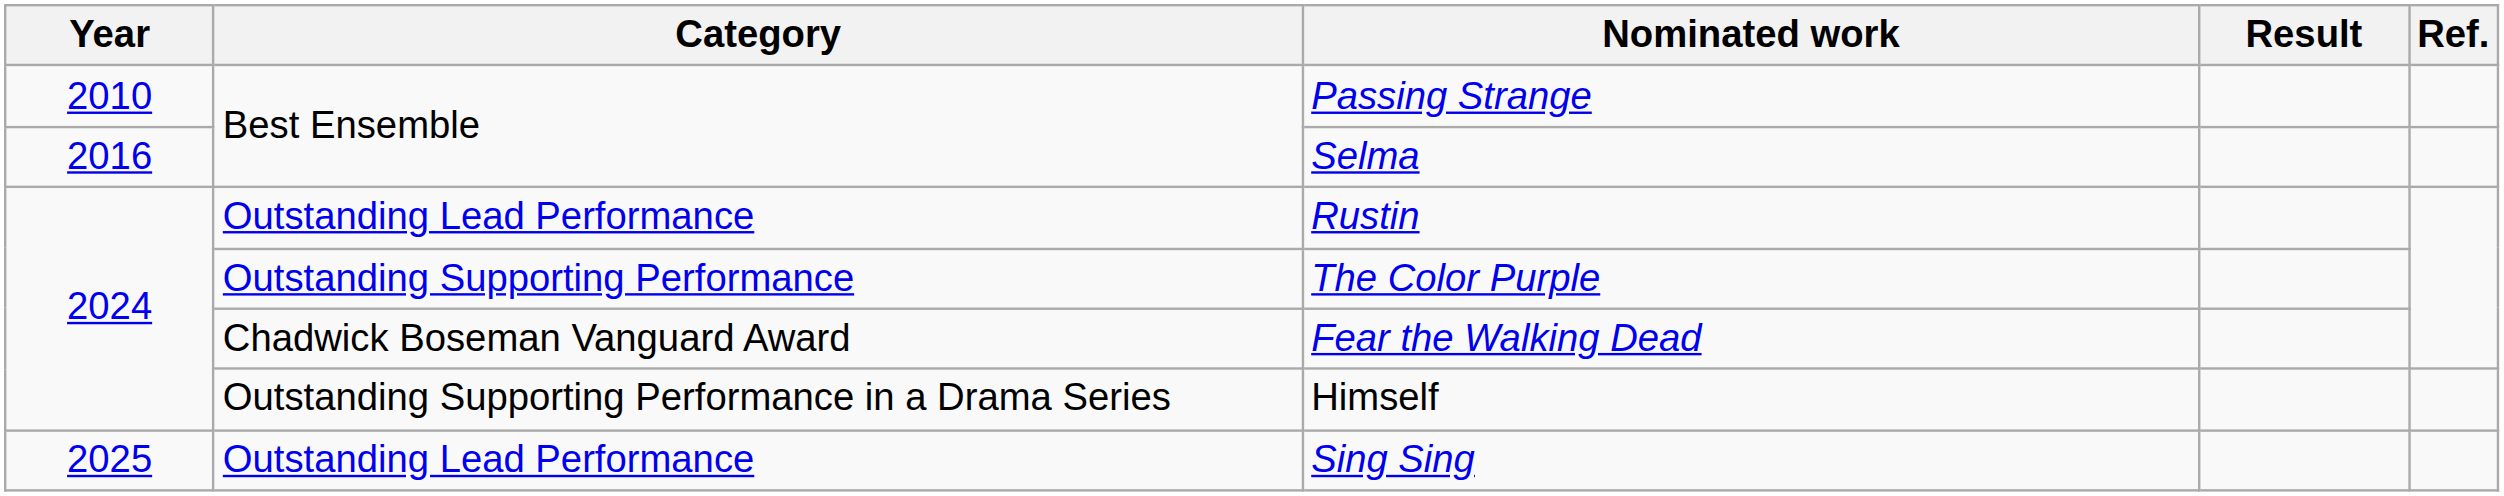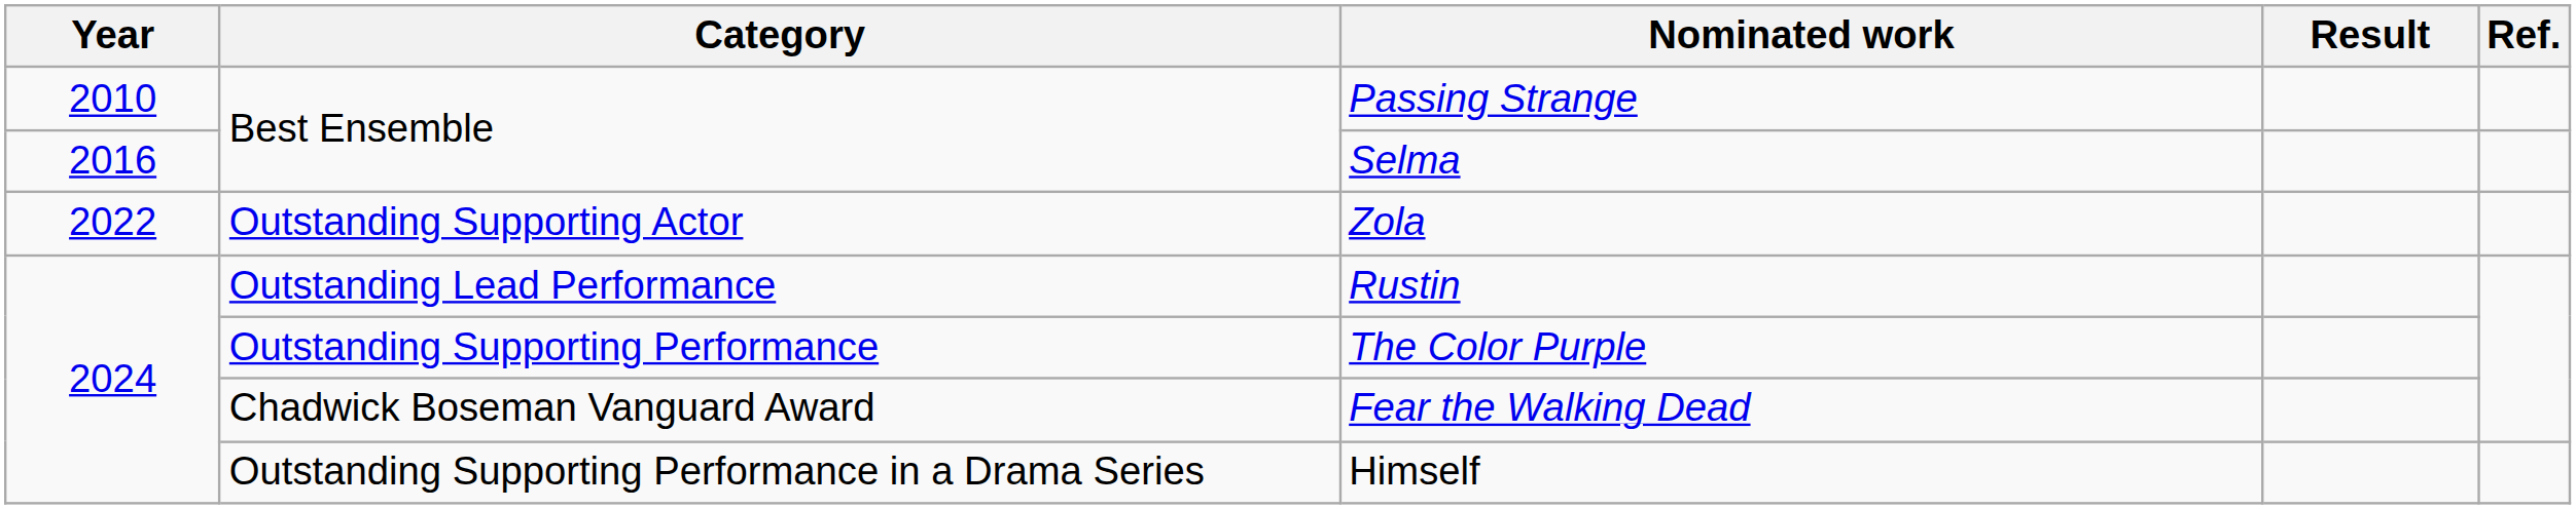 <table class=wikitable>
 <tr>
 <th scope="col" style="width:5em;">Year</th>
 <th scope="col" style="width:28em;">Category</th>
 <th scope="col" style="width:23em;">Nominated work</th>
 <th scope="col" style="width:5em;">Result</th>
 <th>Ref.</th>
 </tr>
 <tr>
 <td style="text-align:center;"><a href='#'>2010</a></td>
 <td rowspan="2">Best Ensemble</td>
 <td><a href='#'><em>Passing Strange</em></a></td>
 <td></td>
 <td></td>
 </tr>
 <tr>
 <td style="text-align:center;"><a href='#'>2016</a></td>
 <td><a href='#'><em>Selma</em></a></td>
+<td></td>
+<td></td>
+</tr>
+<tr>
+<td style="text-align:center;"><a href='#'>2022</a></td>
+<td><a href='#'>Outstanding Supporting Actor</a></td>
+<td><a href='#'><em>Zola</em></a></td>
 <td></td>
 <td></td>
 </tr>
 <tr>
 <td style="text-align:center;"rowspan="4"><a href='#'>2024</a></td>
 <td><a href='#'>Outstanding Lead Performance</a></td>
 <td><a href='#'><em>Rustin</em></a></td>
 <td></td>
 <td rowspan="3"></td>
 </tr>
 <tr>
 <td><a href='#'>Outstanding Supporting Performance</a></td>
 <td><a href='#'><em>The Color Purple</em></a></td>
 <td></td>
 </tr>
 <tr>
 <td>Chadwick Boseman Vanguard Award</td>
 <td><em><a href='#'>Fear the Walking Dead</a></em></td>
 <td></td>
 </tr>
 <tr>
 <td>Outstanding Supporting Performance in a Drama Series</td>
 <td>Himself</td>
 <td></td>
 <td></td>
 </tr>
-<tr>
-<td style="text-align:center;"><a href='#'>2025</a></td>
-<td><a href='#'>Outstanding Lead Performance</a></td>
-<td><a href='#'><em>Sing Sing</em></a></td>
-<td></td>
-<td></td>
-</tr>
 </table>
